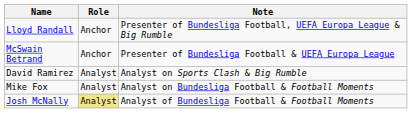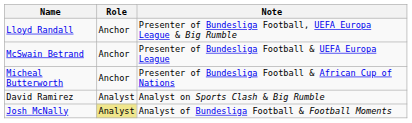 <table class="wikitable">
 <tr>
 <th>Name</th>
 <th>Role</th>
 <th>Note</th>
 </tr>
 <tr>
 <td><a href='#'>Lloyd Randall</a></td>
 <td>Anchor</td>
 <td>Presenter of <a href='#'>Bundesliga</a> Football, <a href='#'>UEFA Europa League</a> & <em>Big Rumble</em></td>
 </tr>
 <tr>
 <td><a href='#'>McSwain Betrand</a></td>
 <td>Anchor</td>
 <td>Presenter of  <a href='#'>Bundesliga</a> Football & <a href='#'>UEFA Europa League</a></td>
 </tr>
 <tr>
+<td><a href='#'>Micheal Butterworth</a></td>
+<td>Anchor</td>
+<td>Presenter of <a href='#'>Bundesliga</a> Football & <a href='#'>African Cup of Nations</a></td>
+</tr>
+<tr>
 <td>David Ramirez</td>
 <td>Analyst</td>
 <td>Analyst on <em>Sports Clash</em> & <em>Big Rumble</em></td>
-</tr>
-<tr>
-<td>Mike Fox</td>
-<td>Analyst</td>
-<td>Analyst on <a href='#'>Bundesliga</a> Football &  <em>Football Moments</em></td>
 </tr>
 <tr>
 <td><a href='#'>Josh McNally</a></td>
 <td style="background: khaki;">Analyst</td>
 <td>Analyst of <a href='#'>Bundesliga</a> Football & <em>Football Moments</em></td>
 </tr>
 </table>
